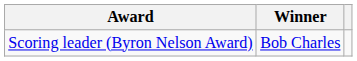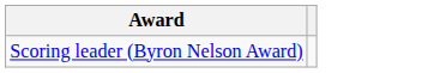 <table class="wikitable">
 <tr>
 <th>Award</th>
-<th>Winner</th>
 <th></th>
 </tr>
 <tr>
 <td><a href='#'>Scoring leader (Byron Nelson Award)</a></td>
-<td> <a href='#'>Bob Charles</a></td>
 <td></td>
 </tr>
 </table>
